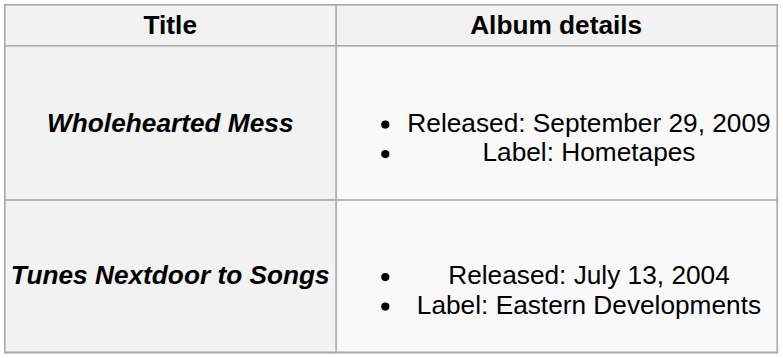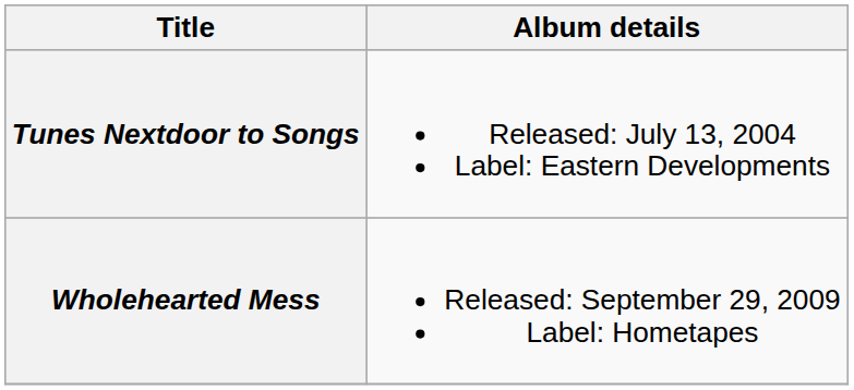 <table class="wikitable plainrowheaders" style="text-align:center;">
 <tr>
 <th scope="col">Title</th>
 <th scope="col">Album details</th>
 </tr>
 <tr>
+<th scope="row"><em>Tunes Nextdoor to Songs</em></th>
+<td><br><ul><li>Released: July 13, 2004</li><li>Label: Eastern Developments</li></ul></td>
+</tr>
+<tr>
 <th scope="row"><em>Wholehearted Mess </em></th>
 <td><br><ul><li>Released: September 29, 2009</li><li>Label: Hometapes</li></ul></td>
 </tr>
 <tr>
-<th scope="row"><em>Tunes Nextdoor to Songs</em></th>
-<td><br><ul><li>Released: July 13, 2004</li><li>Label: Eastern Developments</li></ul></td>
-</tr>
-<tr>
 </tr>
 </table>
